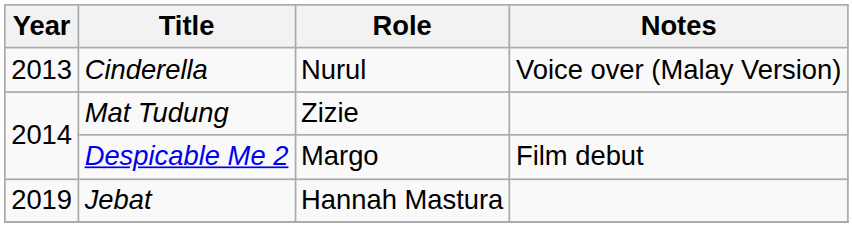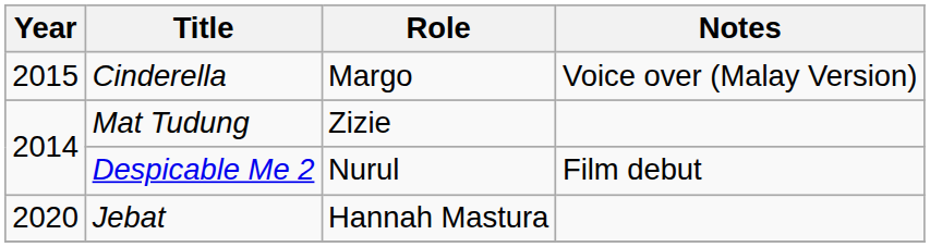 <table class="wikitable">
 <tr>
 <th>Year</th>
 <th>Title</th>
 <th>Role</th>
 <th>Notes</th>
 </tr>
 <tr>
-<td>2013</td>
+<td>2015</td>
 <td><em>Cinderella</em></td>
-<td>Nurul</td>
+<td>Margo</td>
 <td>Voice over (Malay Version)</td>
 </tr>
 <tr>
 <td rowspan=2>2014</td>
 <td><em>Mat Tudung</em></td>
 <td>Zizie</td>
 <td></td>
 </tr>
 <tr>
 <td><em><a href='#'>Despicable Me 2</a></em></td>
-<td>Margo</td>
+<td>Nurul</td>
 <td>Film debut</td>
 </tr>
 <tr>
-<td>2019</td>
+<td>2020</td>
 <td><em>Jebat</em></td>
 <td>Hannah Mastura</td>
 <td></td>
 </tr>
 <tr>
 </tr>
 </table>
